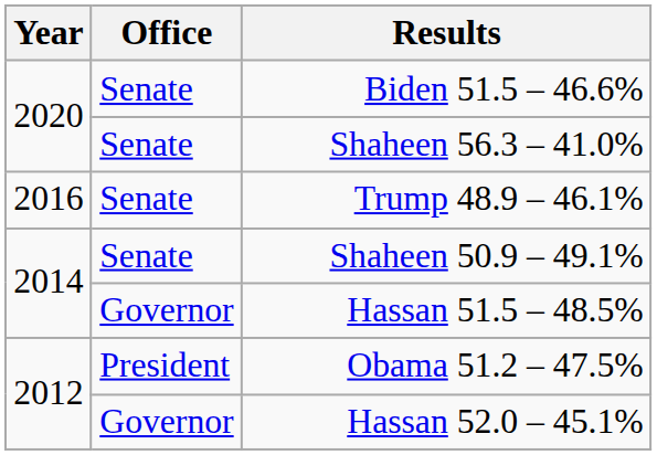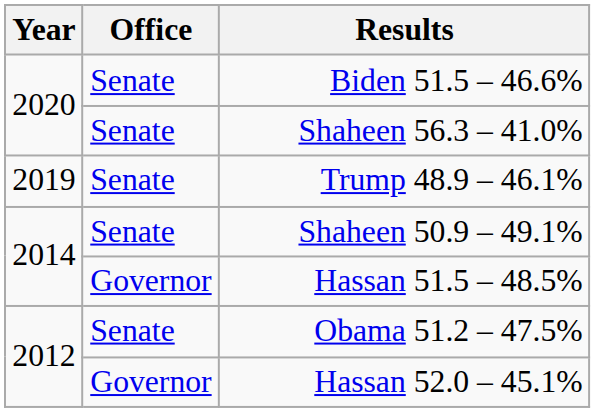 <table class=wikitable>
 <tr>
 <th width="30">Year</th>
 <th width="60">Office</th>
 <th width="180">Results</th>
 </tr>
 <tr>
 <td rowspan="2">2020</td>
 <td><a href='#'>Senate</a></td>
 <td align="right" ><a href='#'>Biden</a> 51.5 – 46.6%</td>
 </tr>
 <tr>
 <td><a href='#'>Senate</a></td>
 <td align="right" ><a href='#'>Shaheen</a> 56.3 – 41.0%</td>
 </tr>
 <tr>
-<td>2016</td>
+<td>2019</td>
 <td><a href='#'>Senate</a></td>
 <td align="right" ><a href='#'>Trump</a> 48.9 – 46.1%</td>
 </tr>
 <tr>
 <td rowspan="2">2014</td>
 <td><a href='#'>Senate</a></td>
 <td align="right" ><a href='#'>Shaheen</a> 50.9 – 49.1%</td>
 </tr>
 <tr>
 <td><a href='#'>Governor</a></td>
 <td align="right" ><a href='#'>Hassan</a> 51.5 – 48.5%</td>
 </tr>
 <tr>
 <td rowspan="2">2012</td>
-<td><a href='#'>President</a></td>
+<td><a href='#'>Senate</a></td>
 <td align="right" ><a href='#'>Obama</a> 51.2 – 47.5%</td>
 </tr>
 <tr>
 <td><a href='#'>Governor</a></td>
 <td align="right" ><a href='#'>Hassan</a> 52.0 – 45.1%</td>
 </tr>
 </table>
